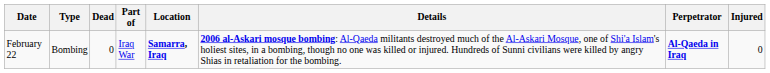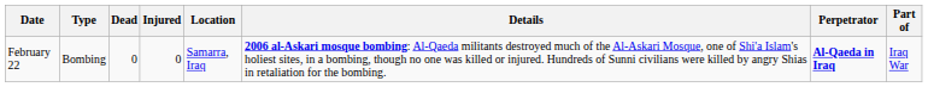 <table class="wikitable" id="terrorIncidents2006Feb">
 <tr>
 <th>Date</th>
 <th>Type</th>
 <th data-sort-type="number">Dead</th>
-<th>Part of<br></th>
+<th data-sort-type="number">Injured</th>
 <th>Location</th>
 <th class="unsortable">Details</th>
 <th>Perpetrator</th>
-<th data-sort-type="number">Injured</th>
+<th>Part of<br></th>
 </tr>
 <tr>
 <td>February 22</td>
 <td>Bombing</td>
 <td align="right">0</td>
-<td><a href='#'>Iraq War</a></td>
-<td><strong><a href='#'>Samarra</a>, <a href='#'>Iraq</a></strong></td>
+<td align="right">0</td>
+<td><a href='#'>Samarra</a>, <a href='#'>Iraq</a></td>
 <td><strong><a href='#'>2006 al-Askari mosque bombing</a></strong>: <a href='#'>Al-Qaeda</a> militants destroyed much of the <a href='#'>Al-Askari Mosque</a>, one of <a href='#'>Shi'a Islam</a>'s holiest sites, in a bombing, though no one was killed or injured. Hundreds of Sunni civilians were killed by angry Shias in retaliation for the bombing.</td>
 <td><strong><a href='#'>Al-Qaeda in Iraq</a></strong></td>
-<td align="right">0</td>
+<td><a href='#'>Iraq War</a></td>
 </tr>
 </table>
